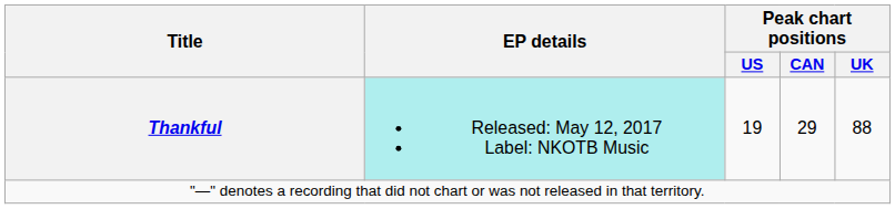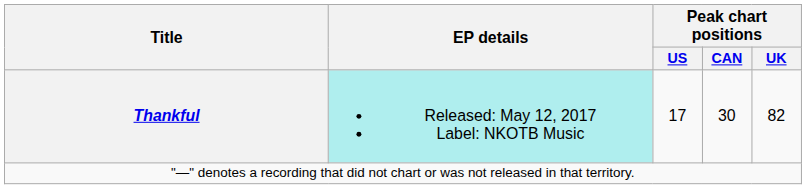 <table class="wikitable plainrowheaders" style="text-align:center;">
 <tr>
 <th scope="col" rowspan="2" style="width:20em;">Title</th>
 <th scope="col" rowspan="2" style="width:20em;">EP details</th>
 <th scope="col" colspan="3">Peak chart positions</th>
 </tr>
 <tr>
 <th scope="col" style="width:3em;font-size:90%;"><a href='#'>US</a><br></th>
 <th scope="col" style="width:3em;font-size:90%;"><a href='#'>CAN</a><br></th>
 <th scope="col" style="width:3em;font-size:90%;"><a href='#'>UK</a><br></th>
 </tr>
 <tr>
 <th scope="row"><em><a href='#'>Thankful</a></em></th>
 <td style="background: paleturquoise;"><br><ul><li>Released: May 12, 2017</li><li>Label: NKOTB Music</li></ul></td>
-<td>19</td>
-<td>29</td>
-<td>88</td>
+<td>17</td>
+<td>30</td>
+<td>82</td>
 </tr>
 <tr>
 <td colspan="12" style="font-size: 85%">"—" denotes a recording that did not chart or was not released in that territory.</td>
 </tr>
 </table>
